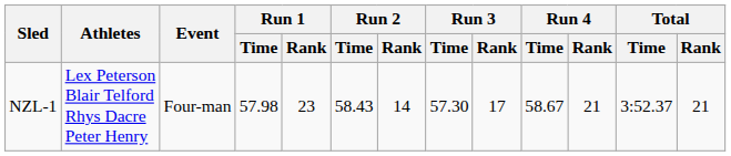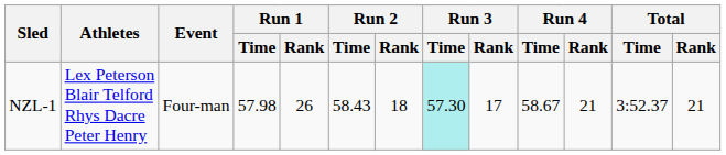 <table class="wikitable"  border="1" style="font-size:90%">
 <tr>
 <th rowspan="2">Sled</th>
 <th rowspan="2">Athletes</th>
 <th rowspan="2">Event</th>
 <th colspan="2">Run 1</th>
 <th colspan="2">Run 2</th>
 <th colspan="2">Run 3</th>
 <th colspan="2">Run 4</th>
 <th colspan="2">Total</th>
 </tr>
 <tr>
 <th>Time</th>
 <th>Rank</th>
 <th>Time</th>
 <th>Rank</th>
 <th>Time</th>
 <th>Rank</th>
 <th>Time</th>
 <th>Rank</th>
 <th>Time</th>
 <th>Rank</th>
 </tr>
 <tr>
 <td align="center">NZL-1</td>
 <td><a href='#'>Lex Peterson</a><br><a href='#'>Blair Telford</a><br><a href='#'>Rhys Dacre</a><br><a href='#'>Peter Henry</a></td>
 <td>Four-man</td>
 <td align="center">57.98</td>
-<td align="center">23</td>
+<td align="center">26</td>
 <td align="center">58.43</td>
-<td align="center">14</td>
-<td align="center">57.30</td>
+<td align="center">18</td>
+<td align="center" style="background: paleturquoise;">57.30</td>
 <td align="center">17</td>
 <td align="center">58.67</td>
 <td align="center">21</td>
 <td align="center">3:52.37</td>
 <td align="center">21</td>
 </tr>
 </table>
